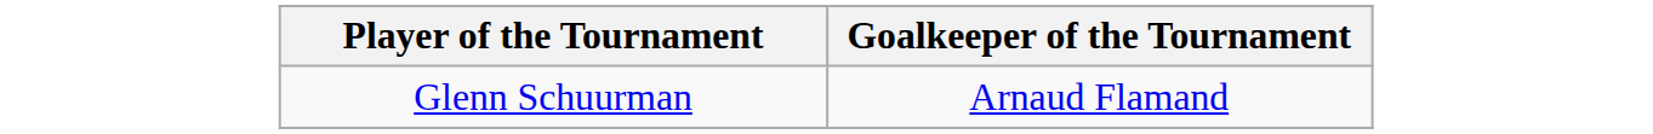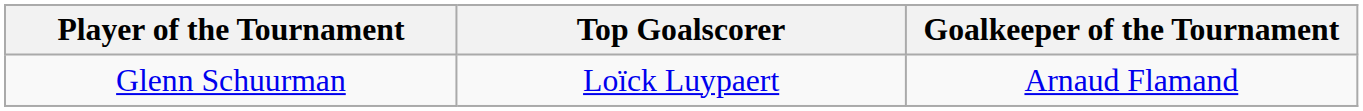 <table class=wikitable style="margin:auto; text-align:center">
 <tr>
 <th style="width: 220px;">Player of the Tournament</th>
+<th style="width: 220px;">Top Goalscorer</th>
 <th style="width: 220px;">Goalkeeper of the Tournament</th>
 </tr>
 <tr>
 <td> <a href='#'>Glenn Schuurman</a></td>
+<td> <a href='#'>Loïck Luypaert</a></td>
 <td> <a href='#'>Arnaud Flamand</a></td>
 </tr>
 </table>
